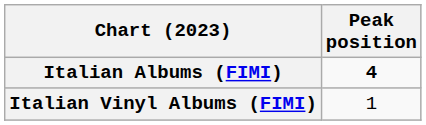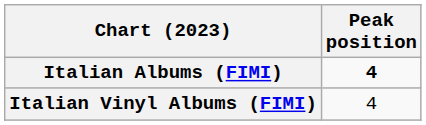 <table class="wikitable sortable plainrowheaders" style="text-align:center">
 <tr>
 <th scope="col">Chart (2023)</th>
 <th scope="col">Peak<br>position</th>
 </tr>
 <tr>
 <th scope="row">Italian Albums (<a href='#'>FIMI</a>)</th>
 <td><strong>4</strong></td>
 </tr>
 <tr>
 <th scope="row">Italian Vinyl Albums (<a href='#'>FIMI</a>)</th>
-<td>1</td>
+<td>4</td>
 </tr>
 </table>
